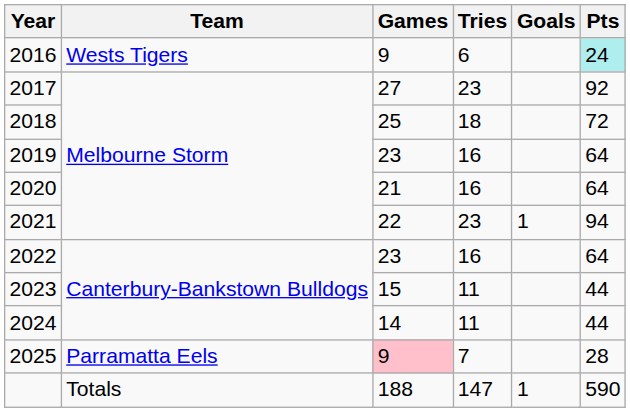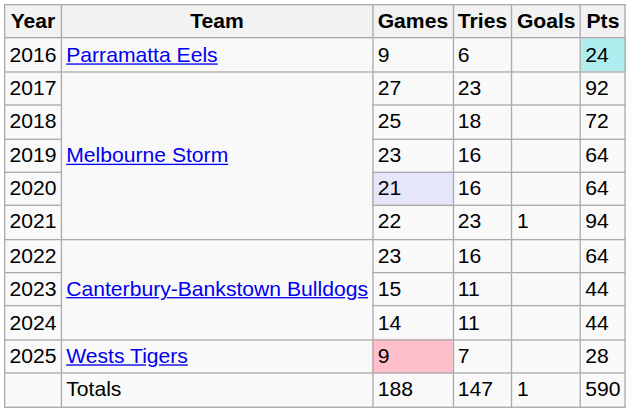 <table class="wikitable">
 <tr>
 <th>Year</th>
 <th>Team</th>
 <th>Games</th>
 <th>Tries</th>
 <th>Goals</th>
 <th>Pts</th>
 </tr>
 <tr>
 <td>2016</td>
-<td> <a href='#'>Wests Tigers</a></td>
+<td> <a href='#'>Parramatta Eels</a></td>
 <td>9</td>
 <td>6</td>
 <td></td>
 <td style="background: paleturquoise;">24</td>
 </tr>
 <tr>
 <td>2017</td>
 <td rowspan="5"> <a href='#'>Melbourne Storm</a></td>
 <td>27</td>
 <td>23</td>
 <td></td>
 <td>92</td>
 </tr>
 <tr>
 <td>2018</td>
 <td>25</td>
 <td>18</td>
 <td></td>
 <td>72</td>
 </tr>
 <tr>
 <td>2019</td>
 <td>23</td>
 <td>16</td>
 <td></td>
 <td>64</td>
 </tr>
 <tr>
 <td>2020</td>
-<td>21</td>
+<td style="background: lavender;">21</td>
 <td>16</td>
 <td></td>
 <td>64</td>
 </tr>
 <tr>
 <td>2021</td>
 <td>22</td>
 <td>23</td>
 <td>1</td>
 <td>94</td>
 </tr>
 <tr>
 <td>2022</td>
 <td rowspan="3"> <a href='#'>Canterbury-Bankstown Bulldogs</a></td>
 <td>23</td>
 <td>16</td>
 <td></td>
 <td>64</td>
 </tr>
 <tr>
 <td>2023</td>
 <td>15</td>
 <td>11</td>
 <td></td>
 <td>44</td>
 </tr>
 <tr>
 <td>2024</td>
 <td>14</td>
 <td>11</td>
 <td></td>
 <td>44</td>
 </tr>
 <tr>
 <td>2025</td>
-<td> <a href='#'>Parramatta Eels</a></td>
+<td> <a href='#'>Wests Tigers</a></td>
 <td style="background: pink;">9</td>
 <td>7</td>
 <td></td>
 <td>28</td>
 </tr>
 <tr>
 <td></td>
 <td>Totals</td>
 <td>188</td>
 <td>147</td>
 <td>1</td>
 <td>590</td>
 </tr>
 </table>
